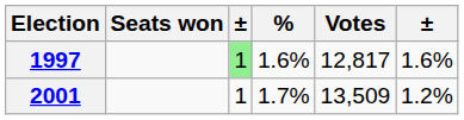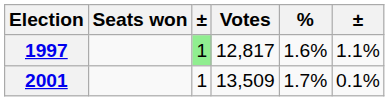 <table class="wikitable">
 <tr>
 <th>Election</th>
 <th>Seats won</th>
 <th>±</th>
+<th>Votes</th>
 <th>%</th>
-<th>Votes</th>
 <th>±</th>
 </tr>
 <tr>
 <th><a href='#'>1997</a></th>
 <td></td>
 <td style="background: lightgreen;">1</td>
-<td>1.6%</td>
 <td>12,817</td>
 <td>1.6%</td>
+<td>1.1%</td>
 </tr>
 <tr>
 <th><a href='#'>2001</a></th>
 <td></td>
 <td>1</td>
+<td>13,509</td>
 <td>1.7%</td>
-<td>13,509</td>
-<td>1.2%</td>
+<td>0.1%</td>
 </tr>
 </table>
